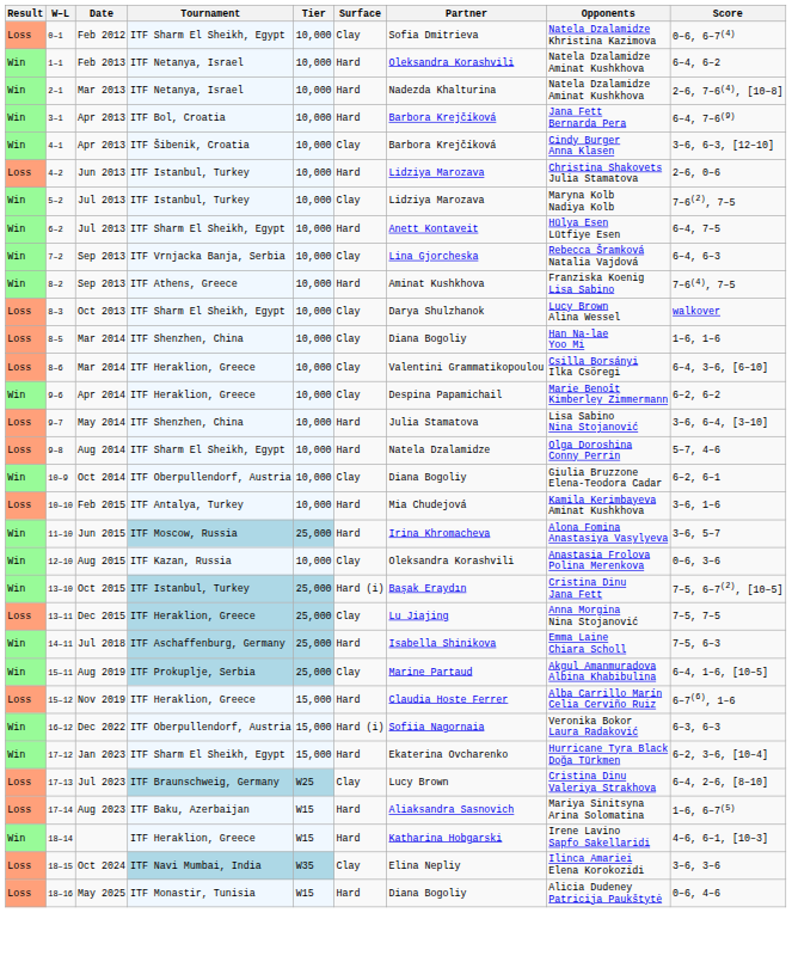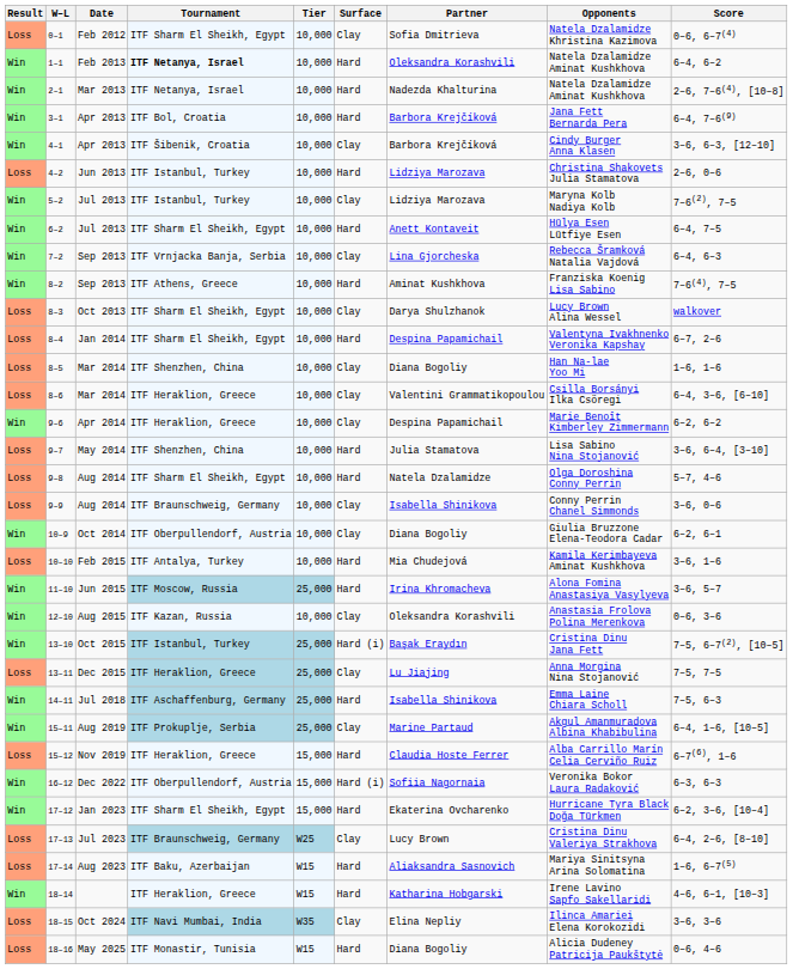 <table class="sortable wikitable">
 <tr>
 <th>Result</th>
 <th class="unsortable">W–L</th>
 <th>Date</th>
 <th>Tournament</th>
 <th>Tier</th>
 <th>Surface</th>
 <th>Partner</th>
 <th>Opponents</th>
 <th class="unsortable">Score</th>
 </tr>
 <tr>
 <td style="background:#ffa07a;">Loss</td>
 <td><small>0–1</small></td>
 <td>Feb 2012</td>
 <td style="background:#f0f8ff;">ITF Sharm El Sheikh, Egypt</td>
 <td style="background:#f0f8ff;">10,000</td>
 <td>Clay</td>
 <td> Sofia Dmitrieva</td>
 <td> <a href='#'>Natela Dzalamidze</a> <br>  Khristina Kazimova</td>
 <td>0–6, 6–7<sup>(4)</sup></td>
 </tr>
 <tr>
 <td style="background:#98fb98;">Win</td>
 <td><small>1–1</small></td>
 <td>Feb 2013</td>
-<td style="background:#f0f8ff;">ITF Netanya, Israel</td>
+<td style="background:#f0f8ff;"><strong>ITF Netanya, Israel</strong></td>
 <td style="background:#f0f8ff;">10,000</td>
 <td>Hard</td>
 <td> <a href='#'>Oleksandra Korashvili</a></td>
 <td> Natela Dzalamidze <br>  Aminat Kushkhova</td>
 <td>6–4, 6–2</td>
 </tr>
 <tr>
 <td style="background:#98fb98;">Win</td>
 <td><small>2–1</small></td>
 <td>Mar 2013</td>
 <td style="background:#f0f8ff;">ITF Netanya, Israel</td>
 <td style="background:#f0f8ff;">10,000</td>
 <td>Hard</td>
 <td> Nadezda Khalturina</td>
 <td> Natela Dzalamidze <br>  Aminat Kushkhova</td>
 <td>2–6, 7–6<sup>(4)</sup>, [10–8]</td>
 </tr>
 <tr>
 <td style="background:#98fb98;">Win</td>
 <td><small>3–1</small></td>
 <td>Apr 2013</td>
 <td style="background:#f0f8ff;">ITF Bol, Croatia</td>
 <td style="background:#f0f8ff;">10,000</td>
 <td>Hard</td>
 <td> <a href='#'>Barbora Krejčíková</a></td>
 <td> <a href='#'>Jana Fett</a> <br>  <a href='#'>Bernarda Pera</a></td>
 <td>6–4, 7–6<sup>(9)</sup></td>
 </tr>
 <tr>
 <td style="background:#98fb98;">Win</td>
 <td><small>4–1</small></td>
 <td>Apr 2013</td>
 <td style="background:#f0f8ff;">ITF Šibenik, Croatia</td>
 <td style="background:#f0f8ff;">10,000</td>
 <td>Clay</td>
 <td> Barbora Krejčíková</td>
 <td> <a href='#'>Cindy Burger</a> <br>  <a href='#'>Anna Klasen</a></td>
 <td>3–6, 6–3, [12–10]</td>
 </tr>
 <tr>
 <td style="background:#ffa07a;">Loss</td>
 <td><small>4–2</small></td>
 <td>Jun 2013</td>
 <td style="background:#f0f8ff;">ITF Istanbul, Turkey</td>
 <td style="background:#f0f8ff;">10,000</td>
 <td>Hard</td>
 <td> <a href='#'>Lidziya Marozava</a></td>
 <td> <a href='#'>Christina Shakovets</a> <br>  Julia Stamatova</td>
 <td>2–6, 0–6</td>
 </tr>
 <tr>
 <td style="background:#98fb98;">Win</td>
 <td><small>5–2</small></td>
 <td>Jul 2013</td>
 <td style="background:#f0f8ff;">ITF Istanbul, Turkey</td>
 <td style="background:#f0f8ff;">10,000</td>
 <td>Clay</td>
 <td> Lidziya Marozava</td>
 <td> Maryna Kolb <br>  Nadiya Kolb</td>
 <td>7–6<sup>(2)</sup>, 7–5</td>
 </tr>
 <tr>
 <td style="background:#98fb98;">Win</td>
 <td><small>6–2</small></td>
 <td>Jul 2013</td>
 <td style="background:#f0f8ff;">ITF Sharm El Sheikh, Egypt</td>
 <td style="background:#f0f8ff;">10,000</td>
 <td>Hard</td>
 <td> <a href='#'>Anett Kontaveit</a></td>
 <td> <a href='#'>Hülya Esen</a> <br>  Lütfiye Esen</td>
 <td>6–4, 7–5</td>
 </tr>
 <tr>
 <td style="background:#98fb98;">Win</td>
 <td><small>7–2</small></td>
 <td>Sep 2013</td>
 <td style="background:#f0f8ff;">ITF Vrnjacka Banja, Serbia</td>
 <td style="background:#f0f8ff;">10,000</td>
 <td>Clay</td>
 <td> <a href='#'>Lina Gjorcheska</a></td>
 <td> <a href='#'>Rebecca Šramková</a> <br>  Natalia Vajdová</td>
 <td>6–4, 6–3</td>
 </tr>
 <tr>
 <td style="background:#98fb98;">Win</td>
 <td><small>8–2</small></td>
 <td>Sep 2013</td>
 <td style="background:#f0f8ff;">ITF Athens, Greece</td>
 <td style="background:#f0f8ff;">10,000</td>
 <td>Hard</td>
 <td> Aminat Kushkhova</td>
 <td> Franziska Koenig <br>  <a href='#'>Lisa Sabino</a></td>
 <td>7–6<sup>(4)</sup>, 7–5</td>
 </tr>
 <tr>
 <td style="background:#ffa07a;">Loss</td>
 <td><small>8–3</small></td>
 <td>Oct 2013</td>
 <td style="background:#f0f8ff;">ITF Sharm El Sheikh, Egypt</td>
 <td style="background:#f0f8ff;">10,000</td>
 <td>Clay</td>
 <td> Darya Shulzhanok</td>
 <td> <a href='#'>Lucy Brown</a> <br>  Alina Wessel</td>
 <td><a href='#'>walkover</a></td>
 </tr>
 <tr>
 <td style="background:#ffa07a;">Loss</td>
+<td><small>8–4</small></td>
+<td>Jan 2014</td>
+<td style="background:#f0f8ff;">ITF Sharm El Sheikh, Egypt</td>
+<td style="background:#f0f8ff;">10,000</td>
+<td>Hard</td>
+<td> <a href='#'>Despina Papamichail</a></td>
+<td> <a href='#'>Valentyna Ivakhnenko</a> <br>  <a href='#'>Veronika Kapshay</a></td>
+<td>6–7, 2–6</td>
+</tr>
+<tr>
+<td style="background:#ffa07a;">Loss</td>
 <td><small>8–5</small></td>
 <td>Mar 2014</td>
 <td style="background:#f0f8ff;">ITF Shenzhen, China</td>
 <td style="background:#f0f8ff;">10,000</td>
 <td>Clay</td>
 <td> Diana Bogoliy</td>
 <td> <a href='#'>Han Na-lae</a> <br>  <a href='#'>Yoo Mi</a></td>
 <td>1–6, 1–6</td>
 </tr>
 <tr>
 <td style="background:#ffa07a;">Loss</td>
 <td><small>8–6</small></td>
 <td>Mar 2014</td>
 <td style="background:#f0f8ff;">ITF Heraklion, Greece</td>
 <td style="background:#f0f8ff;">10,000</td>
 <td>Clay</td>
 <td> Valentini Grammatikopoulou</td>
 <td> <a href='#'>Csilla Borsányi</a> <br>  Ilka Csöregi</td>
 <td>6–4, 3–6, [6–10]</td>
 </tr>
 <tr>
 <td style="background:#98fb98;">Win</td>
 <td><small>9–6</small></td>
 <td>Apr 2014</td>
 <td style="background:#f0f8ff;">ITF Heraklion, Greece</td>
 <td style="background:#f0f8ff;">10,000</td>
 <td>Clay</td>
 <td> Despina Papamichail</td>
 <td> <a href='#'>Marie Benoît</a> <br> <a href='#'>Kimberley Zimmermann</a></td>
 <td>6–2, 6–2</td>
 </tr>
 <tr>
 <td style="background:#ffa07a;">Loss</td>
 <td><small>9–7</small></td>
 <td>May 2014</td>
 <td style="background:#f0f8ff;">ITF Shenzhen, China</td>
 <td style="background:#f0f8ff;">10,000</td>
 <td>Hard</td>
 <td> Julia Stamatova</td>
 <td> Lisa Sabino <br>  <a href='#'>Nina Stojanović</a></td>
 <td>3–6, 6–4, [3–10]</td>
 </tr>
 <tr>
 <td style="background:#ffa07a;">Loss</td>
 <td><small>9–8</small></td>
 <td>Aug 2014</td>
 <td style="background:#f0f8ff;">ITF Sharm El Sheikh, Egypt</td>
 <td style="background:#f0f8ff;">10,000</td>
 <td>Hard</td>
 <td> Natela Dzalamidze</td>
 <td> <a href='#'>Olga Doroshina</a> <br>  <a href='#'>Conny Perrin</a></td>
 <td>5–7, 4–6</td>
+</tr>
+<tr>
+<td style="background:#ffa07a;">Loss</td>
+<td><small>9–9</small></td>
+<td>Aug 2014</td>
+<td style="background:#f0f8ff;">ITF Braunschweig, Germany</td>
+<td style="background:#f0f8ff;">10,000</td>
+<td>Clay</td>
+<td> <a href='#'>Isabella Shinikova</a></td>
+<td> Conny Perrin <br>  <a href='#'>Chanel Simmonds</a></td>
+<td>3–6, 0–6</td>
 </tr>
 <tr>
 <td style="background:#98fb98;">Win</td>
 <td><small>10–9</small></td>
 <td>Oct 2014</td>
 <td style="background:#f0f8ff;">ITF Oberpullendorf, Austria</td>
 <td style="background:#f0f8ff;">10,000</td>
 <td>Clay</td>
 <td> Diana Bogoliy</td>
 <td> Giulia Bruzzone <br>  Elena-Teodora Cadar</td>
 <td>6–2, 6–1</td>
 </tr>
 <tr>
 <td style="background:#ffa07a;">Loss</td>
 <td><small>10–10</small></td>
 <td>Feb 2015</td>
 <td style="background:#f0f8ff;">ITF Antalya, Turkey</td>
 <td style="background:#f0f8ff;">10,000</td>
 <td>Hard</td>
 <td> Mia Chudejová</td>
 <td> <a href='#'>Kamila Kerimbayeva</a> <br> Aminat Kushkhova</td>
 <td>3–6, 1–6</td>
 </tr>
 <tr>
 <td bgcolor="98FB98">Win</td>
 <td><small>11–10</small></td>
 <td>Jun 2015</td>
 <td style="background:lightblue;">ITF Moscow, Russia</td>
 <td style="background:lightblue;">25,000</td>
 <td>Hard</td>
 <td> <a href='#'>Irina Khromacheva</a></td>
 <td> <a href='#'>Alona Fomina</a> <br>  <a href='#'>Anastasiya Vasylyeva</a></td>
 <td>3–6, 5–7</td>
 </tr>
 <tr>
 <td style="background:#98fb98;">Win</td>
 <td><small>12–10</small></td>
 <td>Aug 2015</td>
 <td style="background:#f0f8ff;">ITF Kazan, Russia</td>
 <td style="background:#f0f8ff;">10,000</td>
 <td>Clay</td>
 <td> Oleksandra Korashvili</td>
 <td> <a href='#'>Anastasia Frolova</a> <br>  <a href='#'>Polina Merenkova</a></td>
 <td>0–6, 3–6</td>
 </tr>
 <tr>
 <td style="background:#98fb98;">Win</td>
 <td><small>13–10</small></td>
 <td>Oct 2015</td>
 <td style="background:lightblue;">ITF Istanbul, Turkey</td>
 <td style="background:lightblue;">25,000</td>
 <td>Hard (i)</td>
 <td> <a href='#'>Başak Eraydın</a></td>
 <td> <a href='#'>Cristina Dinu</a> <br>  <a href='#'>Jana Fett</a></td>
 <td>7–5, 6–7<sup>(2)</sup>, [10–5]</td>
 </tr>
 <tr>
 <td style="background:#ffa07a;">Loss</td>
 <td><small>13–11</small></td>
 <td>Dec 2015</td>
 <td style="background:lightblue;">ITF Heraklion, Greece</td>
 <td style="background:lightblue;">25,000</td>
 <td>Clay</td>
 <td> <a href='#'>Lu Jiajing</a></td>
 <td> <a href='#'>Anna Morgina</a> <br>  Nina Stojanović</td>
 <td>7–5, 7–5</td>
 </tr>
 <tr>
 <td style="background:#98fb98;">Win</td>
 <td><small>14–11</small></td>
 <td>Jul 2018</td>
 <td style="background:lightblue;">ITF Aschaffenburg, Germany</td>
 <td style="background:lightblue;">25,000</td>
 <td>Hard</td>
 <td> <a href='#'>Isabella Shinikova</a></td>
 <td> <a href='#'>Emma Laine</a> <br>  <a href='#'>Chiara Scholl</a></td>
 <td>7–5, 6–3</td>
 </tr>
 <tr>
 <td style="background:#98fb98;">Win</td>
 <td><small>15–11</small></td>
 <td>Aug 2019</td>
 <td style="background:lightblue;">ITF Prokuplje, Serbia</td>
 <td style="background:lightblue;">25,000</td>
 <td>Clay</td>
 <td> <a href='#'>Marine Partaud</a></td>
 <td> <a href='#'>Akgul Amanmuradova</a> <br>  <a href='#'>Albina Khabibulina</a></td>
 <td>6–4, 1–6, [10–5]</td>
 </tr>
 <tr>
 <td style="background:#ffa07a;">Loss</td>
 <td><small>15–12</small></td>
 <td>Nov 2019</td>
 <td style="background:#f0f8ff;">ITF Heraklion, Greece</td>
 <td style="background:#f0f8ff;">15,000</td>
 <td>Hard</td>
 <td> <a href='#'>Claudia Hoste Ferrer</a></td>
 <td> <a href='#'>Alba Carrillo Marín</a> <br>  <a href='#'>Celia Cerviño Ruiz</a></td>
 <td>6–7<sup>(6)</sup>, 1–6</td>
 </tr>
 <tr>
 <td style="background:#98fb98;">Win</td>
 <td><small>16–12</small></td>
 <td>Dec 2022</td>
 <td style="background:#f0f8ff;">ITF Oberpullendorf, Austria</td>
 <td style="background:#f0f8ff;">15,000</td>
 <td>Hard (i)</td>
 <td> <a href='#'>Sofiia Nagornaia</a></td>
 <td> Veronika Bokor <br>  <a href='#'>Laura Radaković</a></td>
 <td>6–3, 6–3</td>
 </tr>
 <tr>
 <td style="background:#98fb98;">Win</td>
 <td><small>17–12</small></td>
 <td>Jan 2023</td>
 <td style="background:#f0f8ff;">ITF Sharm El Sheikh, Egypt</td>
 <td style="background:#f0f8ff;">15,000</td>
 <td>Hard</td>
 <td> Ekaterina Ovcharenko</td>
 <td> <a href='#'>Hurricane Tyra Black</a> <br>  <a href='#'>Doğa Türkmen</a></td>
 <td>6–2, 3–6, [10–4]</td>
 </tr>
 <tr>
 <td style="background:#ffa07a;">Loss</td>
 <td><small>17–13</small></td>
 <td>Jul 2023</td>
 <td style="background:lightblue;">ITF Braunschweig, Germany</td>
 <td style="background:lightblue;">W25</td>
 <td>Clay</td>
 <td> Lucy Brown</td>
 <td> <a href='#'>Cristina Dinu</a> <br>  <a href='#'>Valeriya Strakhova</a></td>
 <td>6–4, 2–6, [8–10]</td>
 </tr>
 <tr>
 <td style="background:#ffa07a;">Loss</td>
 <td><small>17–14</small></td>
 <td>Aug 2023</td>
 <td style="background:#f0f8ff;">ITF Baku, Azerbaijan</td>
 <td style="background:#f0f8ff;">W15</td>
 <td>Hard</td>
 <td> <a href='#'>Aliaksandra Sasnovich</a></td>
 <td> Mariya Sinitsyna <br>  Arina Solomatina</td>
 <td>1–6, 6–7<sup>(5)</sup></td>
 </tr>
 <tr>
 <td style="background:#98fb98;">Win</td>
 <td><small>18–14</small></td>
 <td></td>
 <td bgcolor=f0f8ff>ITF Heraklion, Greece</td>
 <td bgcolor=f0f8ff>W15</td>
 <td>Hard</td>
 <td> <a href='#'>Katharina Hobgarski</a></td>
 <td> Irene Lavino <br>  <a href='#'>Sapfo Sakellaridi</a></td>
 <td>4–6, 6–1, [10–3]</td>
 </tr>
 <tr>
 <td style="background:#ffa07a;">Loss</td>
 <td><small>18–15</small></td>
 <td>Oct 2024</td>
 <td style="background:lightblue;">ITF Navi Mumbai, India</td>
 <td style="background:lightblue;">W35</td>
 <td>Clay</td>
 <td> Elina Nepliy</td>
 <td> <a href='#'>Ilinca Amariei</a> <br>  Elena Korokozidi</td>
 <td>3–6, 3–6</td>
 </tr>
 <tr>
 <td style="background:#ffa07a;">Loss</td>
 <td><small>18–16</small></td>
 <td>May 2025</td>
 <td style="background:#f0f8ff;">ITF Monastir, Tunisia</td>
 <td style="background:#f0f8ff;">W15</td>
 <td>Hard</td>
 <td> Diana Bogoliy</td>
 <td> Alicia Dudeney <br>  <a href='#'>Patricija Paukštytė</a></td>
 <td>0–6, 4–6</td>
 </tr>
 </table>
